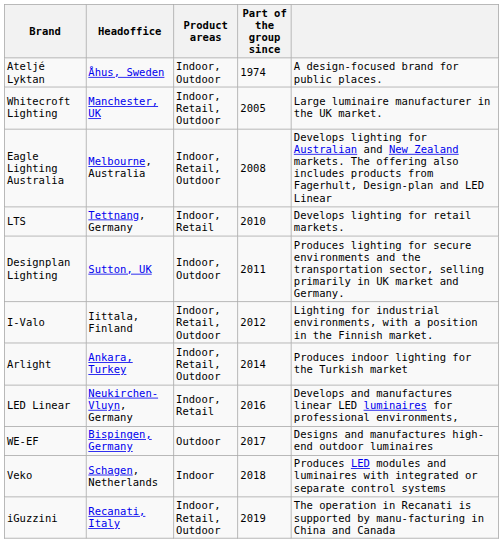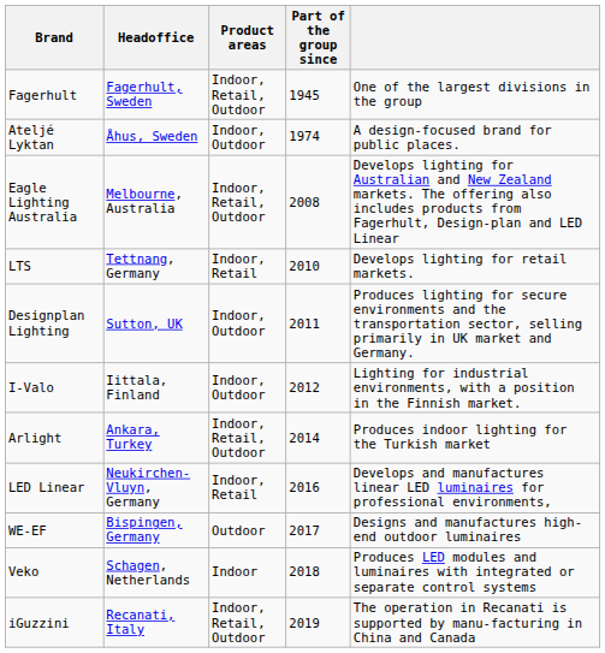 <table class="wikitable">
 <tr>
 <th>Brand</th>
 <th>Headoffice</th>
 <th>Product areas</th>
 <th>Part of the group since</th>
 <th></th>
 </tr>
 <tr>
+<td>Fagerhult</td>
+<td><a href='#'>Fagerhult, Sweden</a></td>
+<td>Indoor, Retail, Outdoor</td>
+<td>1945</td>
+<td>One of the largest divisions in the group</td>
+</tr>
+<tr>
 <td>Ateljé Lyktan</td>
 <td><a href='#'>Åhus, Sweden</a></td>
 <td>Indoor, Outdoor</td>
 <td>1974</td>
 <td>A design-focused brand for public places.</td>
-</tr>
-<tr>
-<td>Whitecroft Lighting</td>
-<td><a href='#'>Manchester, UK</a></td>
-<td>Indoor, Retail, Outdoor</td>
-<td>2005</td>
-<td>Large luminaire manufacturer in the UK market.</td>
 </tr>
 <tr>
 <td>Eagle Lighting Australia</td>
 <td><a href='#'>Melbourne</a>, Australia</td>
 <td>Indoor, Retail, Outdoor</td>
 <td>2008</td>
 <td>Develops lighting for <a href='#'>Australian</a> and <a href='#'>New Zealand</a> markets. The offering also includes products from Fagerhult, Design-plan and LED Linear</td>
 </tr>
 <tr>
 <td>LTS</td>
 <td><a href='#'>Tettnang</a>, Germany</td>
 <td>Indoor, Retail</td>
 <td>2010</td>
 <td>Develops lighting for retail markets.</td>
 </tr>
 <tr https://www.designplan.co.uk/>
 <td>Designplan Lighting</td>
 <td><a href='#'>Sutton, UK</a></td>
 <td>Indoor, Outdoor</td>
 <td>2011</td>
 <td>Produces lighting for secure environments and the transportation sector, selling primarily in UK market and Germany.</td>
 </tr>
 <tr>
 <td>I-Valo</td>
 <td>Iittala, Finland</td>
-<td>Indoor, Retail, Outdoor</td>
+<td>Indoor, Outdoor</td>
 <td>2012</td>
 <td>Lighting for industrial environments, with a position in the Finnish market.</td>
 </tr>
 <tr>
 <td>Arlight</td>
 <td><a href='#'>Ankara, Turkey</a></td>
 <td>Indoor, Retail, Outdoor</td>
 <td>2014</td>
 <td>Produces indoor lighting for the Turkish market</td>
 </tr>
 <tr>
 <td>LED Linear</td>
 <td><a href='#'>Neukirchen-Vluyn</a>, Germany</td>
 <td>Indoor, Retail</td>
 <td>2016</td>
 <td>Develops and manufactures linear LED <a href='#'>luminaires</a> for professional environments,</td>
 </tr>
 <tr>
 <td>WE-EF</td>
 <td><a href='#'>Bispingen, Germany</a></td>
 <td>Outdoor</td>
 <td>2017</td>
 <td>Designs and manufactures high-end outdoor luminaires</td>
 </tr>
 <tr>
 <td>Veko</td>
 <td><a href='#'>Schagen</a>, Netherlands</td>
 <td>Indoor</td>
 <td>2018</td>
 <td>Produces <a href='#'>LED</a> modules and luminaires with integrated or separate control systems</td>
 </tr>
 <tr>
 <td>iGuzzini</td>
 <td><a href='#'>Recanati, Italy</a></td>
 <td>Indoor, Retail, Outdoor</td>
 <td>2019</td>
 <td>The operation in Recanati is supported by manu-facturing in China and Canada</td>
 </tr>
 </table>
